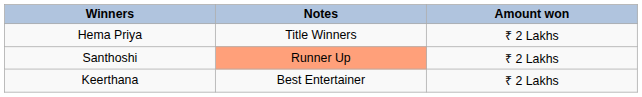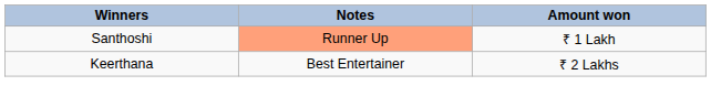 <table class="wikitable" style="text-align:center;">
 <tr>
 <th style="width:200pt; background:LightSteelBlue;">Winners</th>
 <th style="width:200pt; background:LightSteelBlue;">Notes</th>
 <th style="width:200pt; background:LightSteelBlue;">Amount won</th>
 </tr>
 <tr>
-<td>Hema Priya</td>
-<td>Title Winners</td>
-<td>₹ 2 Lakhs</td>
-</tr>
-<tr>
 <td>Santhoshi</td>
 <td style="background: lightsalmon;">Runner Up</td>
-<td>₹ 2 Lakhs</td>
+<td>₹ 1 Lakh</td>
 </tr>
 <tr>
 <td>Keerthana</td>
 <td>Best Entertainer</td>
 <td>₹ 2 Lakhs</td>
 </tr>
 </table>
